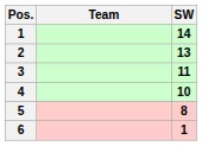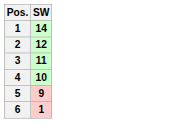 <table class="wikitable">
 <tr>
 <th width=20>Pos.</th>
-<th width=170>Team</th>
 <th width=20>SW</th>
 </tr>
 <tr align="center" bgcolor="#ccffcc">
 <th>1</th>
-<td style="text-align:left;"></td>
 <td P><strong>14</strong></td>
 </tr>
 <tr align="center" bgcolor="#ccffcc">
 <th>2</th>
-<td style="text-align:left;"></td>
-<td P><strong>13</strong></td>
+<td P><strong>12</strong></td>
 </tr>
 <tr align="center" bgcolor="#ccffcc">
 <th>3</th>
-<td style="text-align:left;"></td>
 <td P><strong>11</strong></td>
 </tr>
 <tr align="center" bgcolor="#ccffcc">
 <th>4</th>
-<td style="text-align:left;"></td>
 <td P><strong>10</strong></td>
 </tr>
 <tr align="center" bgcolor="#ffcccc">
 <th>5</th>
-<td style="text-align:left;"></td>
-<td P><strong>8</strong></td>
+<td P><strong>9</strong></td>
 </tr>
 <tr align="center" bgcolor="#ffcccc">
 <th>6</th>
-<td style="text-align:left;"></td>
 <td P><strong>1</strong></td>
 </tr>
 </table>
